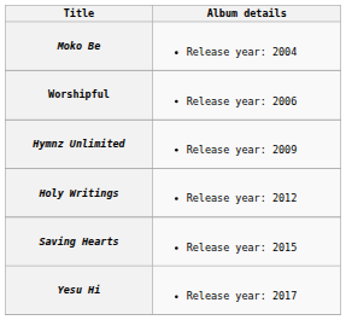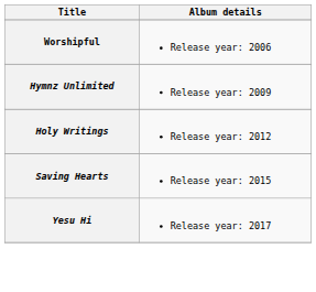 <table class="wikitable plainrowheaders" style="text-align:left;">
 <tr>
 <th rowspan="1" style="width:14em;">Title</th>
 <th rowspan="1" style="width:18em;">Album details</th>
-</tr>
-<tr>
-<th scope="row"><em>Moko Be</em></th>
-<td><br><ul><li>Release year: 2004</li></ul></td>
 </tr>
 <tr>
 </tr>
 <tr>
 <th scope="row">Worshipful</th>
 <td><br><ul><li>Release year: 2006</li></ul></td>
 </tr>
 <tr>
 </tr>
 <tr>
 <th scope="row"><em>Hymnz Unlimited</em></th>
 <td><br><ul><li>Release year: 2009</li></ul></td>
 </tr>
 <tr>
 </tr>
 <tr>
 <th scope="row"><em>Holy Writings</em></th>
 <td><br><ul><li>Release year: 2012</li></ul></td>
 </tr>
 <tr>
 </tr>
 <tr>
 <th scope="row"><em>Saving Hearts</em></th>
 <td><br><ul><li>Release year: 2015</li></ul></td>
 </tr>
 <tr>
 <th><em>Yesu Hi </em></th>
 <td><br><ul><li>Release year: 2017</li></ul></td>
 </tr>
 <tr>
 </tr>
 </table>
